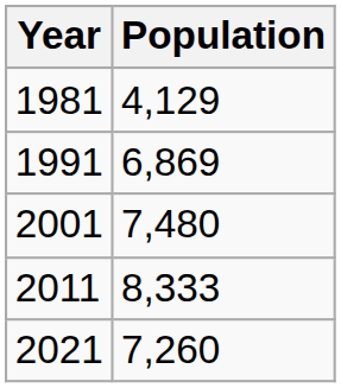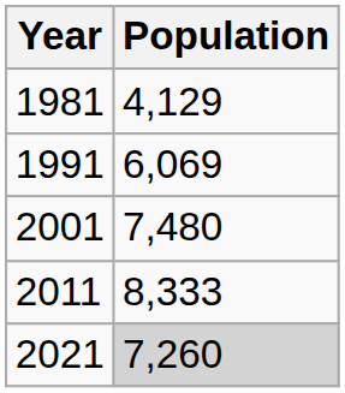 <table class=wikitable>
 <tr>
 <th>Year</th>
 <th>Population</th>
 </tr>
 <tr>
 <td>1981</td>
 <td>4,129</td>
 </tr>
 <tr>
 <td>1991</td>
-<td>6,869</td>
+<td>6,069</td>
 </tr>
 <tr>
 <td>2001</td>
 <td>7,480</td>
 </tr>
 <tr>
 <td>2011</td>
 <td>8,333</td>
 </tr>
 <tr>
 <td>2021</td>
-<td>7,260</td>
+<td style="background: lightgrey;">7,260</td>
 </tr>
 </table>
